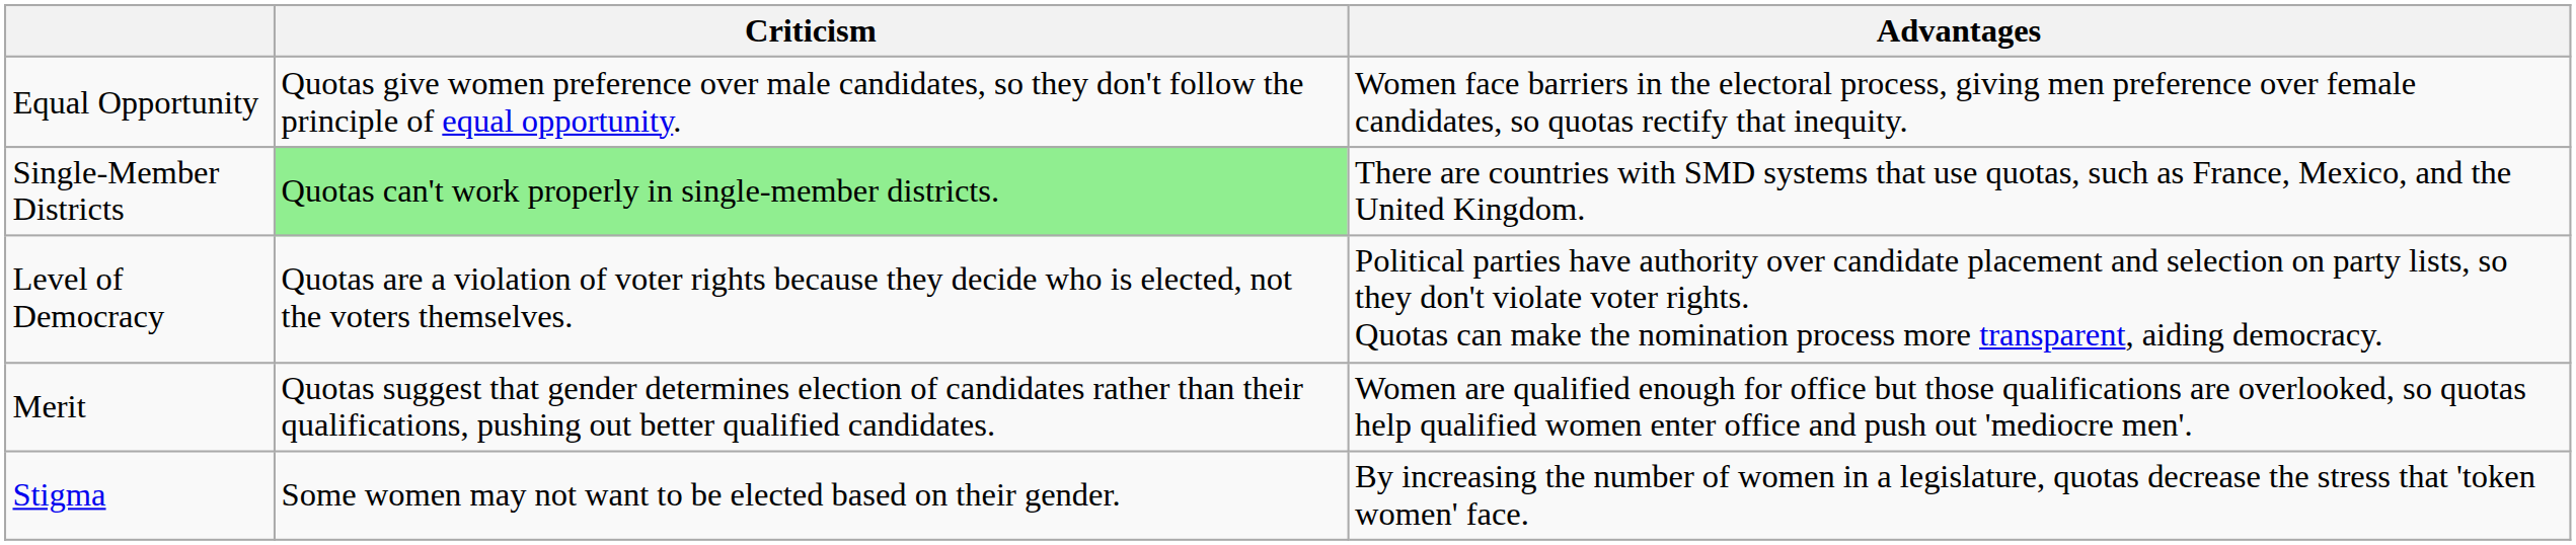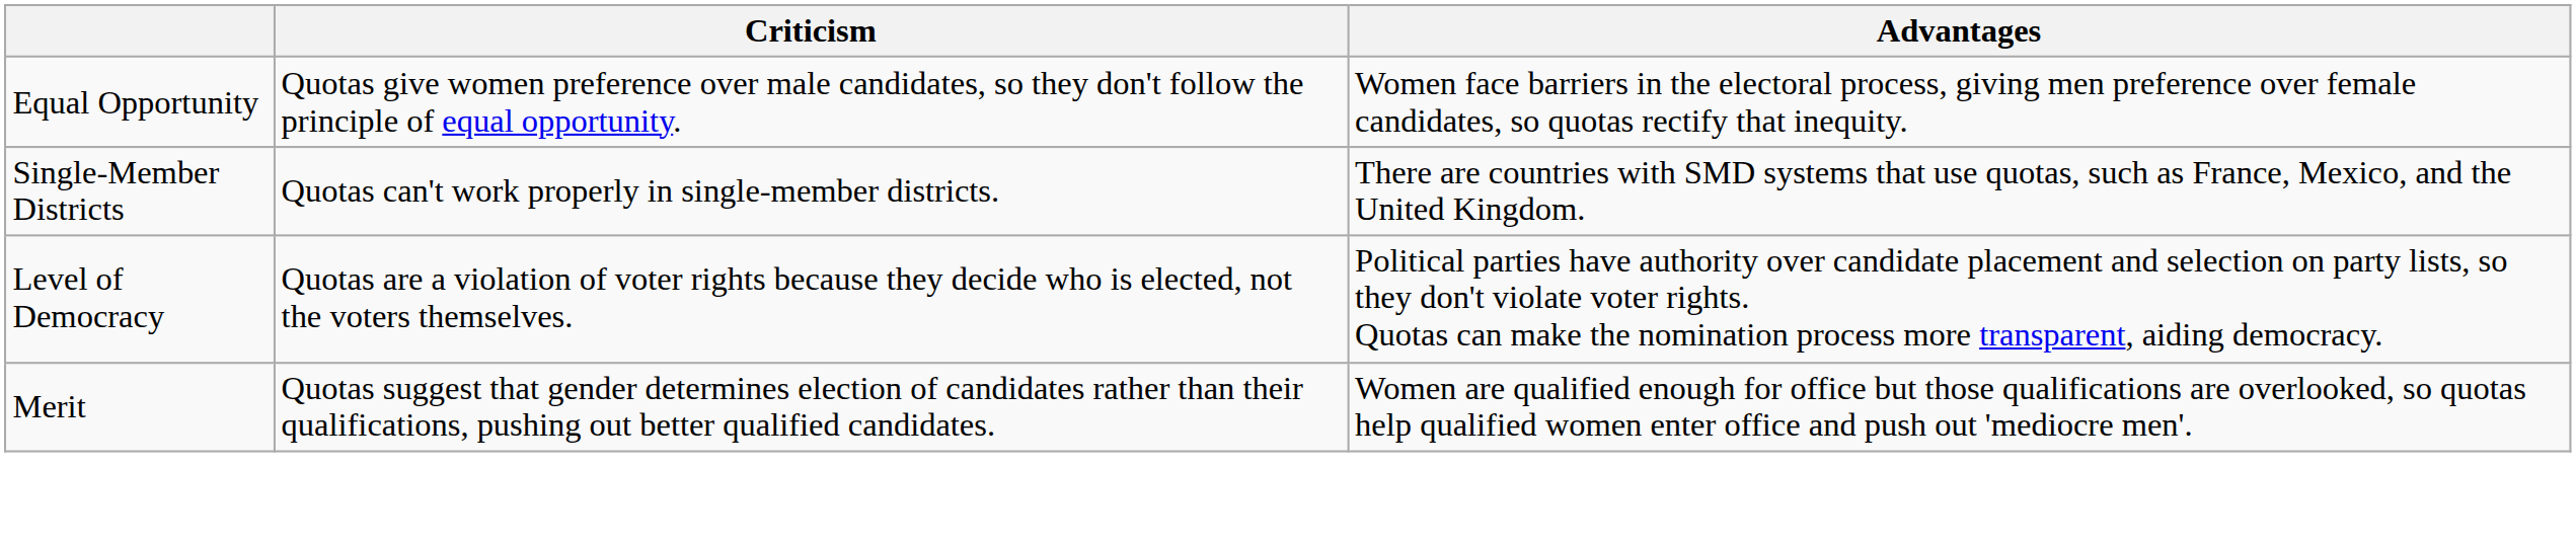 <table class="wikitable">
 <tr>
 <th></th>
 <th>Criticism</th>
 <th>Advantages</th>
 </tr>
 <tr>
 <td>Equal Opportunity</td>
 <td>Quotas give women preference over male candidates, so they don't follow the principle of <a href='#'>equal opportunity</a>.</td>
 <td>Women face barriers in the electoral process, giving men preference over female candidates, so quotas rectify that inequity.</td>
 </tr>
 <tr>
 <td>Single-Member Districts</td>
-<td style="background: lightgreen;">Quotas can't work properly in single-member districts.</td>
+<td>Quotas can't work properly in single-member districts.</td>
 <td>There are countries with SMD systems that use quotas, such as France, Mexico, and the United Kingdom.</td>
 </tr>
 <tr>
 <td>Level of Democracy</td>
 <td>Quotas are a violation of voter rights because they decide who is elected, not the voters themselves.</td>
 <td>Political parties have authority over candidate placement and selection on party lists, so they don't violate voter rights.<br>Quotas can make the nomination process more <a href='#'>transparent</a>, aiding democracy.</td>
 </tr>
 <tr>
 <td>Merit</td>
 <td>Quotas suggest that gender determines election of candidates rather than their qualifications, pushing out better qualified candidates.</td>
 <td>Women are qualified enough for office but those qualifications are overlooked, so quotas help qualified women enter office and push out 'mediocre men'.</td>
 </tr>
-<tr>
-<td><a href='#'>Stigma</a></td>
-<td>Some women may not want to be elected based on their gender.</td>
-<td>By increasing the number of women in a legislature, quotas decrease the stress that 'token women' face.</td>
-</tr>
 </table>
